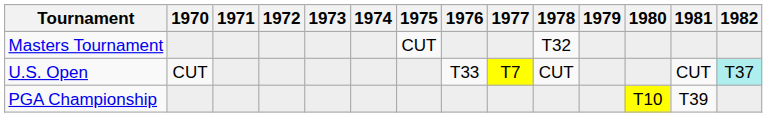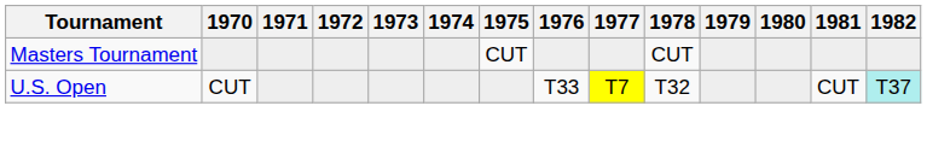 <table class="wikitable" style="font-size:95%;text-align:center;">
 <tr>
 <th>Tournament</th>
 <th>1970</th>
 <th>1971</th>
 <th>1972</th>
 <th>1973</th>
 <th>1974</th>
 <th>1975</th>
 <th>1976</th>
 <th>1977</th>
 <th>1978</th>
 <th>1979</th>
 <th>1980</th>
 <th>1981</th>
 <th>1982</th>
 </tr>
 <tr>
 <td align=left><a href='#'>Masters Tournament</a></td>
 <td style="background:#eeeeee;"></td>
 <td style="background:#eeeeee;"></td>
 <td style="background:#eeeeee;"></td>
 <td style="background:#eeeeee;"></td>
 <td style="background:#eeeeee;"></td>
 <td>CUT</td>
 <td style="background:#eeeeee;"></td>
 <td style="background:#eeeeee;"></td>
-<td>T32</td>
+<td>CUT</td>
 <td style="background:#eeeeee;"></td>
 <td style="background:#eeeeee;"></td>
 <td style="background:#eeeeee;"></td>
 <td style="background:#eeeeee;"></td>
 </tr>
 <tr>
 <td align=left><a href='#'>U.S. Open</a></td>
 <td>CUT</td>
 <td style="background:#eeeeee;"></td>
 <td style="background:#eeeeee;"></td>
 <td style="background:#eeeeee;"></td>
 <td style="background:#eeeeee;"></td>
 <td style="background:#eeeeee;"></td>
 <td>T33</td>
 <td style="background:yellow;">T7</td>
-<td>CUT</td>
+<td>T32</td>
 <td style="background:#eeeeee;"></td>
 <td style="background:#eeeeee;"></td>
 <td>CUT</td>
 <td style="background: paleturquoise;">T37</td>
 </tr>
-<tr>
-<td align=left><a href='#'>PGA Championship</a></td>
-<td style="background:#eeeeee;"></td>
-<td style="background:#eeeeee;"></td>
-<td style="background:#eeeeee;"></td>
-<td style="background:#eeeeee;"></td>
-<td style="background:#eeeeee;"></td>
-<td style="background:#eeeeee;"></td>
-<td style="background:#eeeeee;"></td>
-<td style="background:#eeeeee;"></td>
-<td style="background:#eeeeee;"></td>
-<td style="background:#eeeeee;"></td>
-<td style="background:yellow;">T10</td>
-<td>T39</td>
-<td style="background:#eeeeee;"></td>
-</tr>
 </table>
